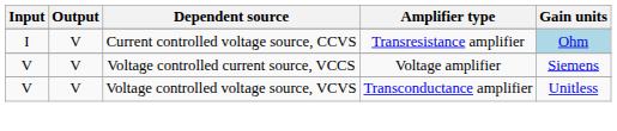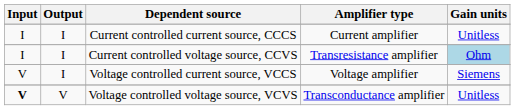 <table class="wikitable" style="text-align:center">
 <tr>
 <th>Input</th>
 <th>Output</th>
 <th>Dependent source</th>
 <th>Amplifier type</th>
 <th>Gain units</th>
 </tr>
 <tr>
 </tr>
 <tr>
+<td>I</td>
+<td>I</td>
+<td>Current controlled current source, CCCS</td>
+<td>Current amplifier</td>
+<td><a href='#'>Unitless</a></td>
+</tr>
+<tr>
 </tr>
 <tr>
 <td>I</td>
-<td>V</td>
+<td>I</td>
 <td>Current controlled voltage source, CCVS</td>
 <td><a href='#'>Transresistance</a> amplifier</td>
 <td style="background: lightblue;"><a href='#'>Ohm</a></td>
 </tr>
 <tr>
 </tr>
 <tr>
 <td>V</td>
-<td>V</td>
+<td>I</td>
 <td>Voltage controlled current source, VCCS</td>
 <td>Voltage amplifier</td>
 <td><a href='#'>Siemens</a></td>
 </tr>
 <tr>
 </tr>
 <tr>
-<td>V</td>
+<td><strong>V</strong></td>
 <td>V</td>
 <td>Voltage controlled voltage source, VCVS</td>
 <td><a href='#'>Transconductance</a> amplifier</td>
 <td><a href='#'>Unitless</a></td>
 </tr>
 </table>
